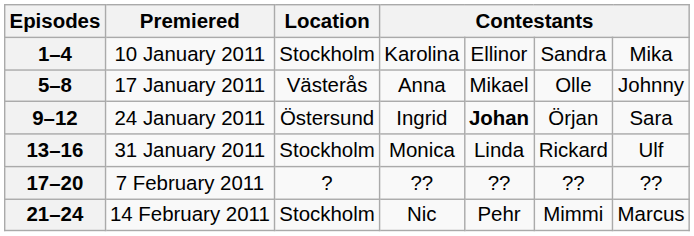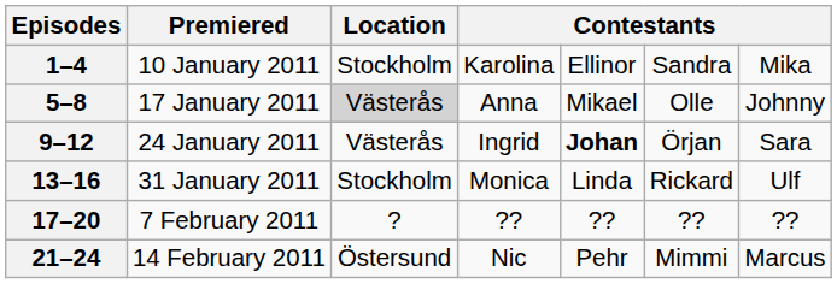 <table class="wikitable" style="font-size:90%; text-align:center">
 <tr>
 <th>Episodes</th>
 <th>Premiered</th>
 <th>Location</th>
 <th colspan="4">Contestants</th>
 </tr>
 <tr>
 <th>1–4</th>
 <td>10 January 2011</td>
 <td>Stockholm</td>
 <td>Karolina</td>
 <td>Ellinor</td>
 <td>Sandra</td>
 <td>Mika</td>
 </tr>
 <tr>
 <th>5–8</th>
 <td>17 January 2011</td>
-<td>Västerås</td>
+<td style="background: lightgrey;">Västerås</td>
 <td>Anna</td>
 <td>Mikael</td>
 <td>Olle</td>
 <td>Johnny</td>
 </tr>
 <tr>
 <th>9–12</th>
 <td>24 January 2011</td>
-<td>Östersund</td>
+<td>Västerås</td>
 <td>Ingrid</td>
 <td><strong>Johan</strong></td>
 <td>Örjan</td>
 <td>Sara</td>
 </tr>
 <tr>
 <th>13–16</th>
 <td>31 January 2011</td>
 <td>Stockholm</td>
 <td>Monica</td>
 <td>Linda</td>
 <td>Rickard</td>
 <td>Ulf</td>
 </tr>
 <tr>
 <th>17–20</th>
 <td>7 February 2011</td>
 <td>?</td>
 <td>??</td>
 <td>??</td>
 <td>??</td>
 <td>??</td>
 </tr>
 <tr>
 <th>21–24</th>
 <td>14 February 2011</td>
-<td>Stockholm</td>
+<td>Östersund</td>
 <td>Nic</td>
 <td>Pehr</td>
 <td>Mimmi</td>
 <td>Marcus</td>
 </tr>
 </table>
